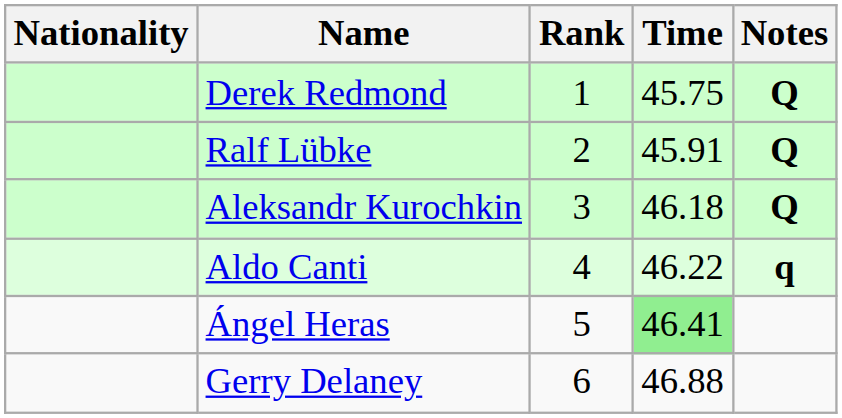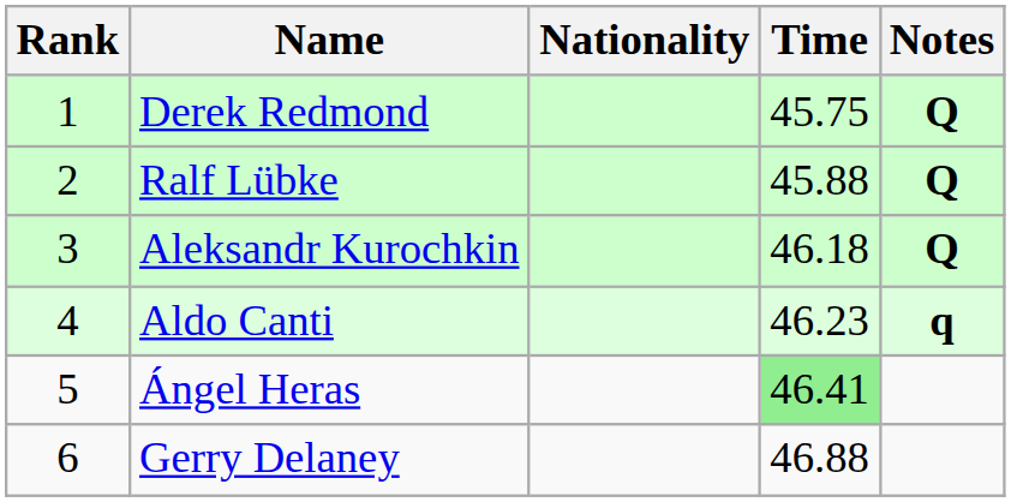 <table class="wikitable sortable" style="text-align:center">
 <tr>
+<th>Rank</th>
+<th>Name</th>
 <th>Nationality</th>
-<th>Name</th>
-<th>Rank</th>
 <th>Time</th>
 <th>Notes</th>
 </tr>
 <tr bgcolor=ccffcc>
+<td>1</td>
+<td align=left><a href='#'>Derek Redmond</a></td>
 <td align=left></td>
-<td align=left><a href='#'>Derek Redmond</a></td>
-<td>1</td>
 <td>45.75</td>
 <td><strong>Q</strong></td>
 </tr>
 <tr bgcolor=ccffcc>
+<td>2</td>
+<td align=left><a href='#'>Ralf Lübke</a></td>
 <td align=left></td>
-<td align=left><a href='#'>Ralf Lübke</a></td>
-<td>2</td>
-<td>45.91</td>
+<td>45.88</td>
 <td><strong>Q</strong></td>
 </tr>
 <tr bgcolor=ccffcc>
+<td>3</td>
+<td align=left><a href='#'>Aleksandr Kurochkin</a></td>
 <td align=left></td>
-<td align=left><a href='#'>Aleksandr Kurochkin</a></td>
-<td>3</td>
 <td>46.18</td>
 <td><strong>Q</strong></td>
 </tr>
 <tr bgcolor=ddffdd>
+<td>4</td>
+<td align=left><a href='#'>Aldo Canti</a></td>
 <td align=left></td>
-<td align=left><a href='#'>Aldo Canti</a></td>
-<td>4</td>
-<td>46.22</td>
+<td>46.23</td>
 <td><strong>q</strong></td>
 </tr>
 <tr>
+<td>5</td>
+<td align=left><a href='#'>Ángel Heras</a></td>
 <td align=left></td>
-<td align=left><a href='#'>Ángel Heras</a></td>
-<td>5</td>
 <td style="background: lightgreen;">46.41</td>
 <td></td>
 </tr>
 <tr>
+<td>6</td>
+<td align=left><a href='#'>Gerry Delaney</a></td>
 <td align=left></td>
-<td align=left><a href='#'>Gerry Delaney</a></td>
-<td>6</td>
 <td>46.88</td>
 <td></td>
 </tr>
 </table>
